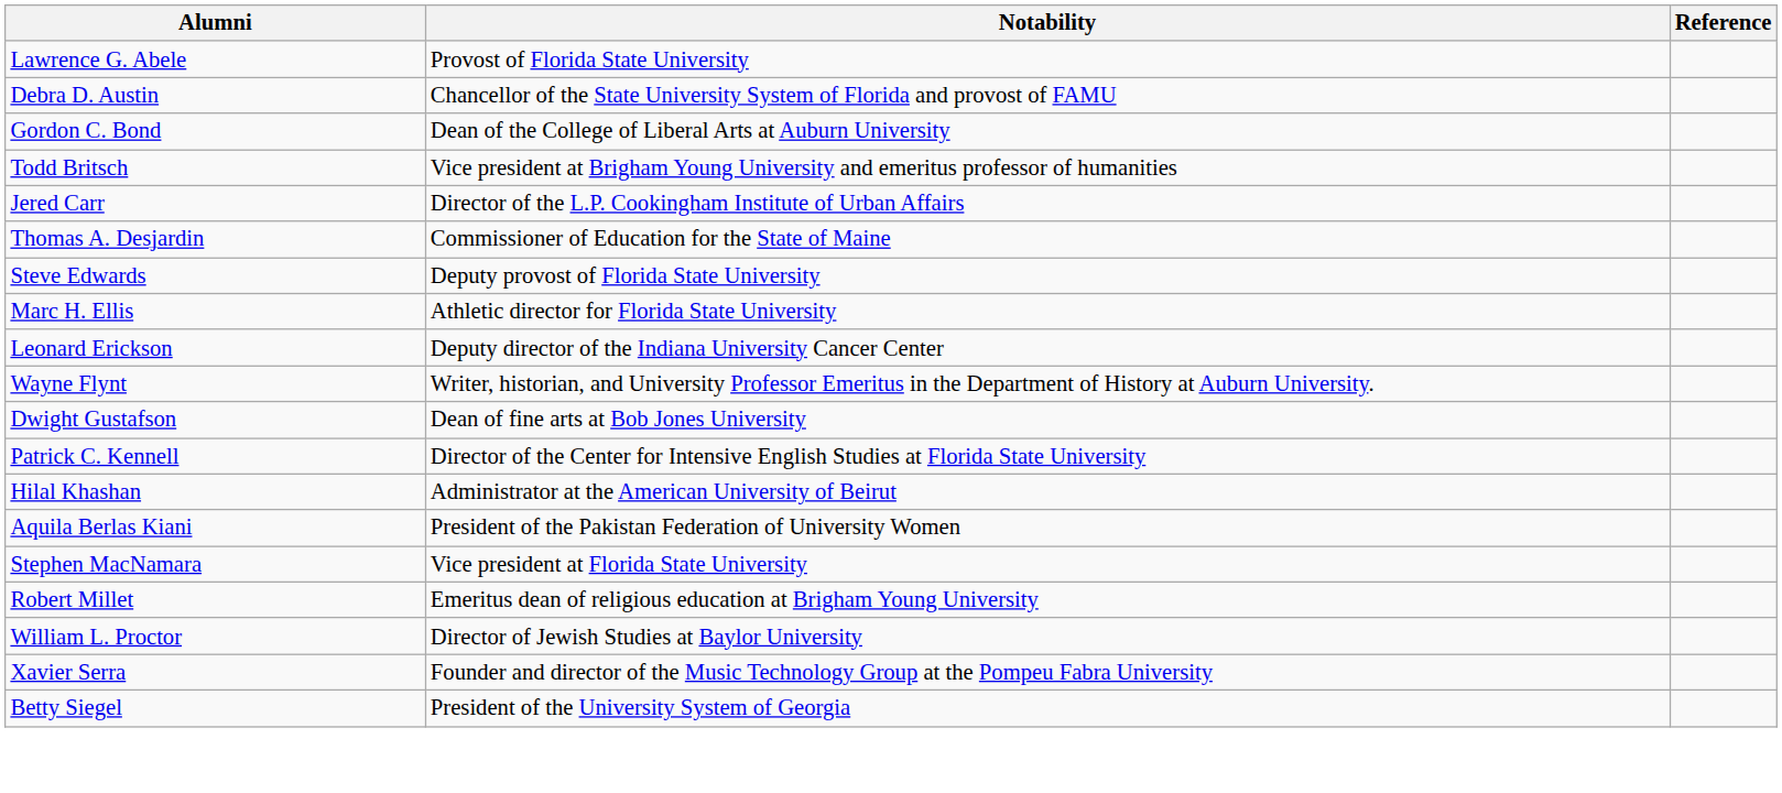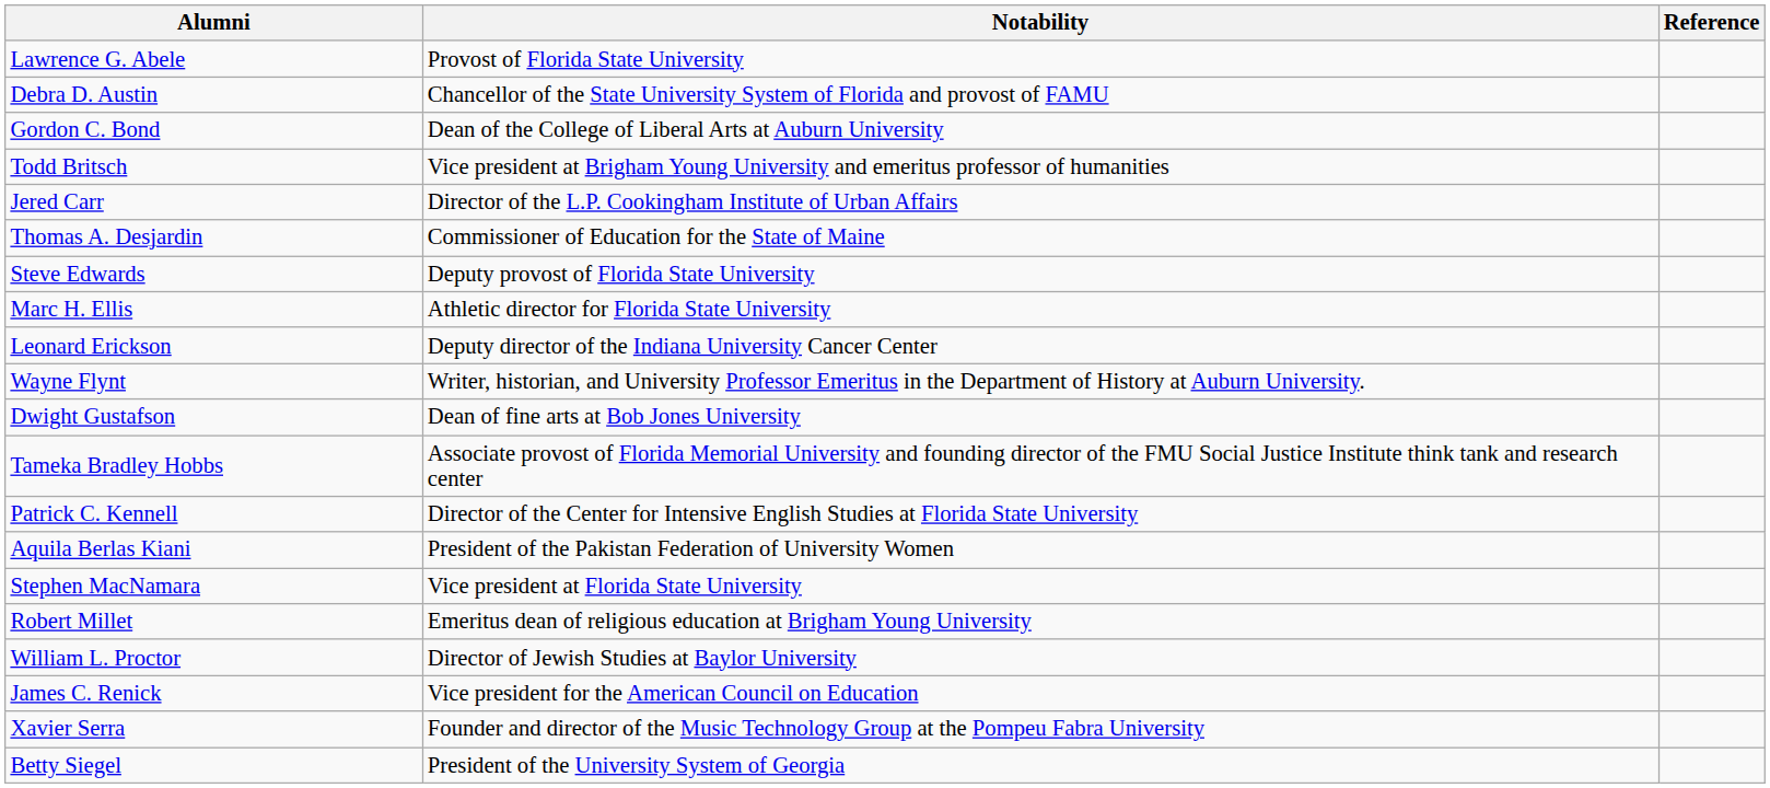 <table class="wikitable vertical-align-top">
 <tr>
 <th style="width:25%;">Alumni</th>
 <th style="width:75%;">Notability</th>
 <th style="width:*;" class="unsortable">Reference</th>
 </tr>
 <tr>
 <td><a href='#'>Lawrence G. Abele</a></td>
 <td>Provost of <a href='#'>Florida State University</a></td>
 <td></td>
 </tr>
 <tr>
 <td><a href='#'>Debra D. Austin</a></td>
 <td>Chancellor of the <a href='#'>State University System of Florida</a> and provost of <a href='#'>FAMU</a></td>
 <td></td>
 </tr>
 <tr>
 <td><a href='#'>Gordon C. Bond</a></td>
 <td>Dean of the College of Liberal Arts at <a href='#'>Auburn University</a></td>
 <td></td>
 </tr>
 <tr>
 <td><a href='#'>Todd Britsch</a></td>
 <td>Vice president at <a href='#'>Brigham Young University</a> and emeritus professor of humanities</td>
 <td></td>
 </tr>
 <tr>
 <td><a href='#'>Jered Carr</a></td>
 <td>Director of the <a href='#'>L.P. Cookingham Institute of Urban Affairs</a></td>
 <td></td>
 </tr>
 <tr>
 <td><a href='#'>Thomas A. Desjardin</a></td>
 <td>Commissioner of Education for the <a href='#'>State of Maine</a></td>
 <td></td>
 </tr>
 <tr>
 <td><a href='#'>Steve Edwards</a></td>
 <td>Deputy provost of <a href='#'>Florida State University</a></td>
 <td></td>
 </tr>
 <tr>
 <td><a href='#'>Marc H. Ellis</a></td>
 <td>Athletic director for <a href='#'>Florida State University</a></td>
 <td></td>
 </tr>
 <tr>
 <td><a href='#'>Leonard Erickson</a></td>
 <td>Deputy director of the <a href='#'>Indiana University</a> Cancer Center</td>
 <td></td>
 </tr>
 <tr>
 <td><a href='#'>Wayne Flynt</a></td>
 <td>Writer, historian, and University <a href='#'>Professor Emeritus</a> in the Department of History at <a href='#'>Auburn University</a>.</td>
 <td></td>
 </tr>
 <tr>
 <td><a href='#'>Dwight Gustafson</a></td>
 <td>Dean of fine arts at <a href='#'>Bob Jones University</a></td>
 <td></td>
 </tr>
 <tr>
-<td><a href='#'>Patrick C. Kennell</a></td>
-<td>Director of the Center for Intensive English Studies at <a href='#'>Florida State University</a></td>
+<td><a href='#'>Tameka Bradley Hobbs</a></td>
+<td>Associate provost of <a href='#'>Florida Memorial University</a> and founding director of the FMU Social Justice Institute think tank and research center</td>
 <td></td>
 </tr>
 <tr>
-<td><a href='#'>Hilal Khashan</a></td>
-<td>Administrator at the <a href='#'>American University of Beirut</a></td>
+<td><a href='#'>Patrick C. Kennell</a></td>
+<td>Director of the Center for Intensive English Studies at <a href='#'>Florida State University</a></td>
 <td></td>
 </tr>
 <tr>
 <td><a href='#'>Aquila Berlas Kiani</a></td>
 <td>President of the Pakistan Federation of University Women</td>
 <td></td>
 </tr>
 <tr>
 <td><a href='#'>Stephen MacNamara</a></td>
 <td>Vice president at <a href='#'>Florida State University</a></td>
 <td></td>
 </tr>
 <tr>
 <td><a href='#'>Robert Millet</a></td>
 <td>Emeritus dean of religious education at <a href='#'>Brigham Young University</a></td>
 <td></td>
 </tr>
 <tr>
 <td><a href='#'>William L. Proctor</a></td>
 <td>Director of Jewish Studies at <a href='#'>Baylor University</a></td>
 <td></td>
 </tr>
 <tr>
+<td><a href='#'>James C. Renick</a></td>
+<td>Vice president for the <a href='#'>American Council on Education</a></td>
+<td></td>
+</tr>
+<tr>
 <td><a href='#'>Xavier Serra</a></td>
 <td>Founder and director of the <a href='#'>Music Technology Group</a> at the <a href='#'>Pompeu Fabra University</a></td>
 <td></td>
 </tr>
 <tr>
 <td><a href='#'>Betty Siegel</a></td>
 <td>President of the <a href='#'>University System of Georgia</a></td>
 <td></td>
 </tr>
 </table>
